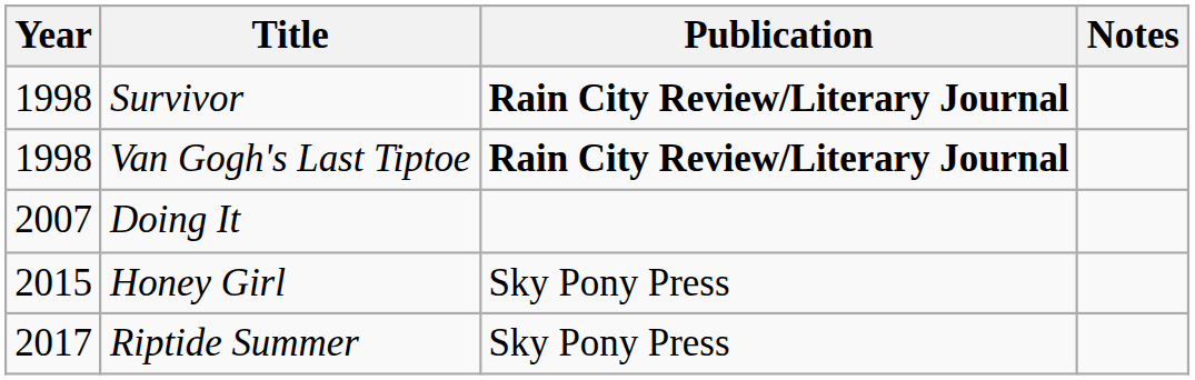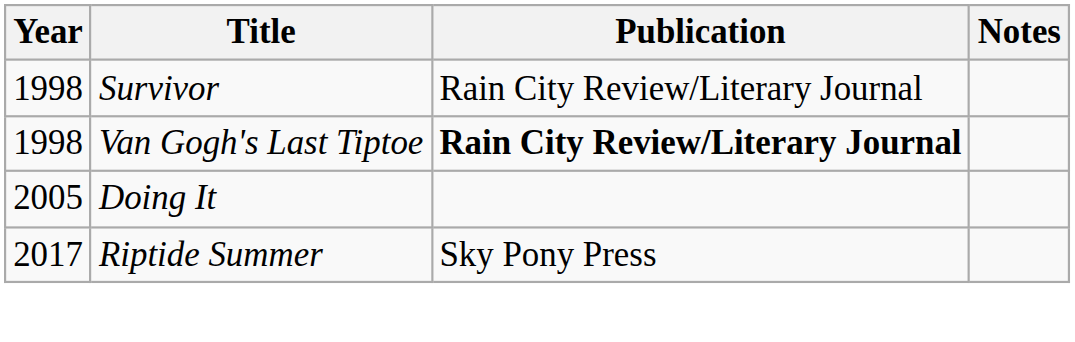 <table class="wikitable sortable">
 <tr>
 <th>Year</th>
 <th>Title</th>
 <th>Publication</th>
 <th class="unsortable">Notes</th>
 </tr>
 <tr>
 <td>1998</td>
 <td><em>Survivor</em></td>
-<td><strong>Rain City Review/Literary Journal</strong></td>
+<td>Rain City Review/Literary Journal</td>
 <td></td>
 </tr>
 <tr>
 <td>1998</td>
 <td><em>Van Gogh's Last Tiptoe</em></td>
 <td><strong>Rain City Review/Literary Journal</strong></td>
 <td></td>
 </tr>
 <tr>
-<td>2007</td>
+<td>2005</td>
 <td><em>Doing It</em></td>
 <td></td>
-<td></td>
-</tr>
-<tr>
-<td>2015</td>
-<td><em>Honey Girl</em></td>
-<td>Sky Pony Press</td>
 <td></td>
 </tr>
 <tr>
 <td>2017</td>
 <td><em>Riptide Summer</em></td>
 <td>Sky Pony Press</td>
 <td></td>
 </tr>
 </table>
